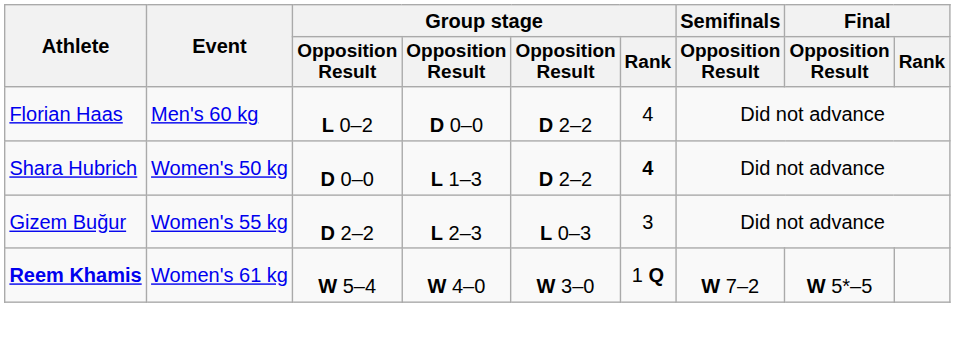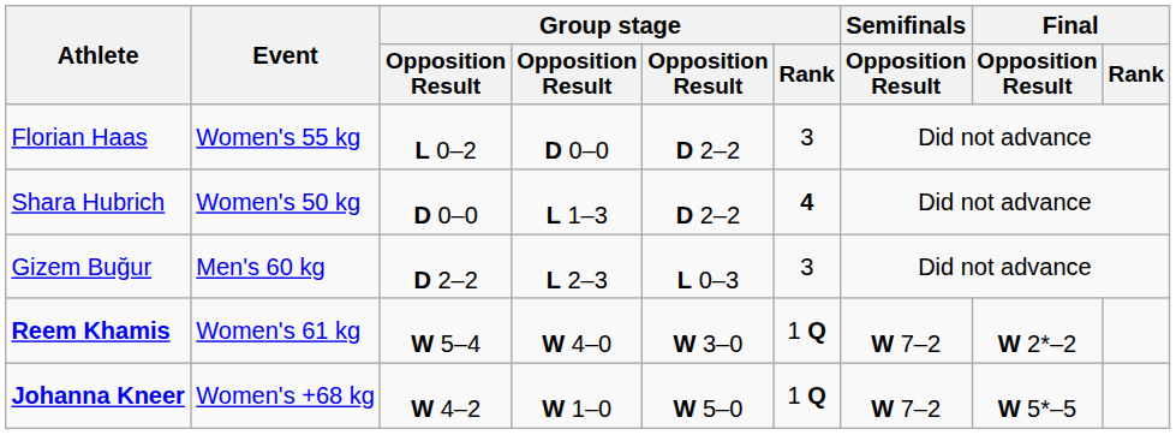 <table class="wikitable" style="font-size:90%">
 <tr>
 <th rowspan=2>Athlete</th>
 <th rowspan=2>Event</th>
 <th colspan=4>Group stage</th>
 <th>Semifinals</th>
 <th colspan=2>Final</th>
 </tr>
 <tr style="font-size:95%">
 <th>Opposition<br>Result</th>
 <th>Opposition<br>Result</th>
 <th>Opposition<br>Result</th>
 <th>Rank</th>
 <th>Opposition<br>Result</th>
 <th>Opposition<br>Result</th>
 <th>Rank</th>
 </tr>
 <tr align=center>
 <td align=left><a href='#'>Florian Haas</a></td>
-<td align=left><a href='#'>Men's 60 kg</a></td>
+<td align=left><a href='#'>Women's 55 kg</a></td>
 <td><br><strong>L</strong> 0–2</td>
 <td><br><strong>D</strong> 0–0</td>
 <td><br><strong>D</strong> 2–2</td>
-<td>4</td>
+<td>3</td>
 <td colspan=3>Did not advance</td>
 </tr>
 <tr align=center>
 <td align=left><a href='#'>Shara Hubrich</a></td>
 <td align=left><a href='#'>Women's 50 kg</a></td>
 <td><br><strong>D</strong> 0–0</td>
 <td><br><strong>L</strong> 1–3</td>
 <td><br><strong>D</strong> 2–2</td>
 <td><strong>4</strong></td>
 <td colspan=3>Did not advance</td>
 </tr>
 <tr align=center>
 <td align=left><a href='#'>Gizem Buğur</a></td>
-<td align=left><a href='#'>Women's 55 kg</a></td>
+<td align=left><a href='#'>Men's 60 kg</a></td>
 <td><br><strong>D</strong> 2–2</td>
 <td><br><strong>L</strong> 2–3</td>
 <td><br><strong>L</strong> 0–3</td>
 <td>3</td>
 <td colspan=3>Did not advance</td>
 </tr>
 <tr align=center>
 <td align=left><strong><a href='#'>Reem Khamis</a></strong></td>
 <td align=left><a href='#'>Women's 61 kg</a></td>
 <td><br><strong>W</strong> 5–4</td>
 <td><br><strong>W</strong> 4–0</td>
 <td><br><strong>W</strong> 3–0</td>
 <td>1 <strong>Q</strong></td>
 <td><br><strong>W</strong> 7–2</td>
+<td><br><strong>W</strong> 2*–2</td>
+<td></td>
+</tr>
+<tr align=center>
+<td align=left><strong><a href='#'>Johanna Kneer</a></strong></td>
+<td align=left><a href='#'>Women's +68 kg</a></td>
+<td><br><strong>W</strong> 4–2</td>
+<td><br><strong>W</strong> 1–0</td>
+<td><br><strong>W</strong> 5–0</td>
+<td>1 <strong>Q</strong></td>
+<td><br><strong>W</strong> 7–2</td>
 <td><br><strong>W</strong> 5*–5</td>
 <td></td>
 </tr>
 </table>
